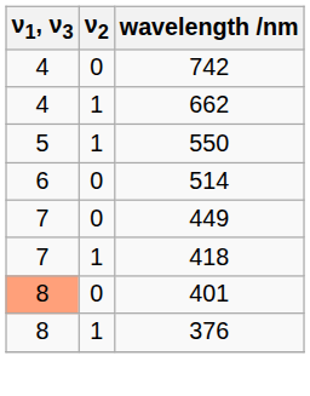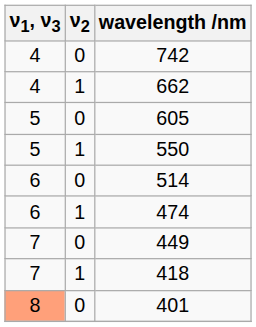 <table class="wikitable"  style="float: right;">
 <tr>
 <th>ν<sub>1</sub>, ν<sub>3</sub></th>
 <th>ν<sub>2</sub></th>
 <th>wavelength /nm</th>
 </tr>
 <tr align="center">
 <td>4</td>
 <td>0</td>
 <td>742</td>
 </tr>
 <tr align="center">
 <td>4</td>
 <td>1</td>
 <td>662</td>
 </tr>
 <tr align="center">
 <td>5</td>
+<td>0</td>
+<td>605</td>
+</tr>
+<tr align="center">
+<td>5</td>
 <td>1</td>
 <td>550</td>
 </tr>
 <tr align="center">
 <td>6</td>
 <td>0</td>
 <td>514</td>
+</tr>
+<tr align="center">
+<td>6</td>
+<td>1</td>
+<td>474</td>
 </tr>
 <tr align="center">
 <td>7</td>
 <td>0</td>
 <td>449</td>
 </tr>
 <tr align="center">
 <td>7</td>
 <td>1</td>
 <td>418</td>
 </tr>
 <tr align="center">
 <td style="background: lightsalmon;">8</td>
 <td>0</td>
 <td>401</td>
 </tr>
-<tr align="center">
-<td>8</td>
-<td>1</td>
-<td>376</td>
-</tr>
 <tr>
 </tr>
 </table>
